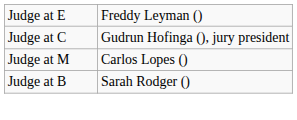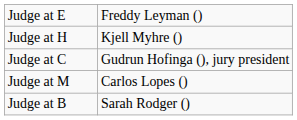 <table class="wikitable">
 <tr>
 <td width=100>Judge at E</td>
 <td>Freddy Leyman ()</td>
+</tr>
+<tr>
+<td>Judge at H</td>
+<td>Kjell Myhre ()</td>
 </tr>
 <tr>
 <td>Judge at C</td>
 <td>Gudrun Hofinga (), jury president</td>
 </tr>
 <tr>
 <td>Judge at M</td>
 <td>Carlos Lopes ()</td>
 </tr>
 <tr>
 <td>Judge at B</td>
 <td>Sarah Rodger ()</td>
 </tr>
 </table>
